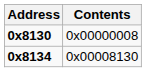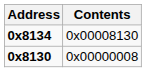 <table class="wikitable" style="padding-left: 2em;">
 <tr>
 <th>Address</th>
 <th>Contents</th>
 </tr>
 <tr>
+<td><strong>0x8134</strong></td>
+<td>0x00008130</td>
+</tr>
+<tr>
 <td><strong>0x8130</strong></td>
 <td>0x00000008</td>
 </tr>
-<tr>
-<td><strong>0x8134</strong></td>
-<td>0x00008130</td>
-</tr>
 </table>
